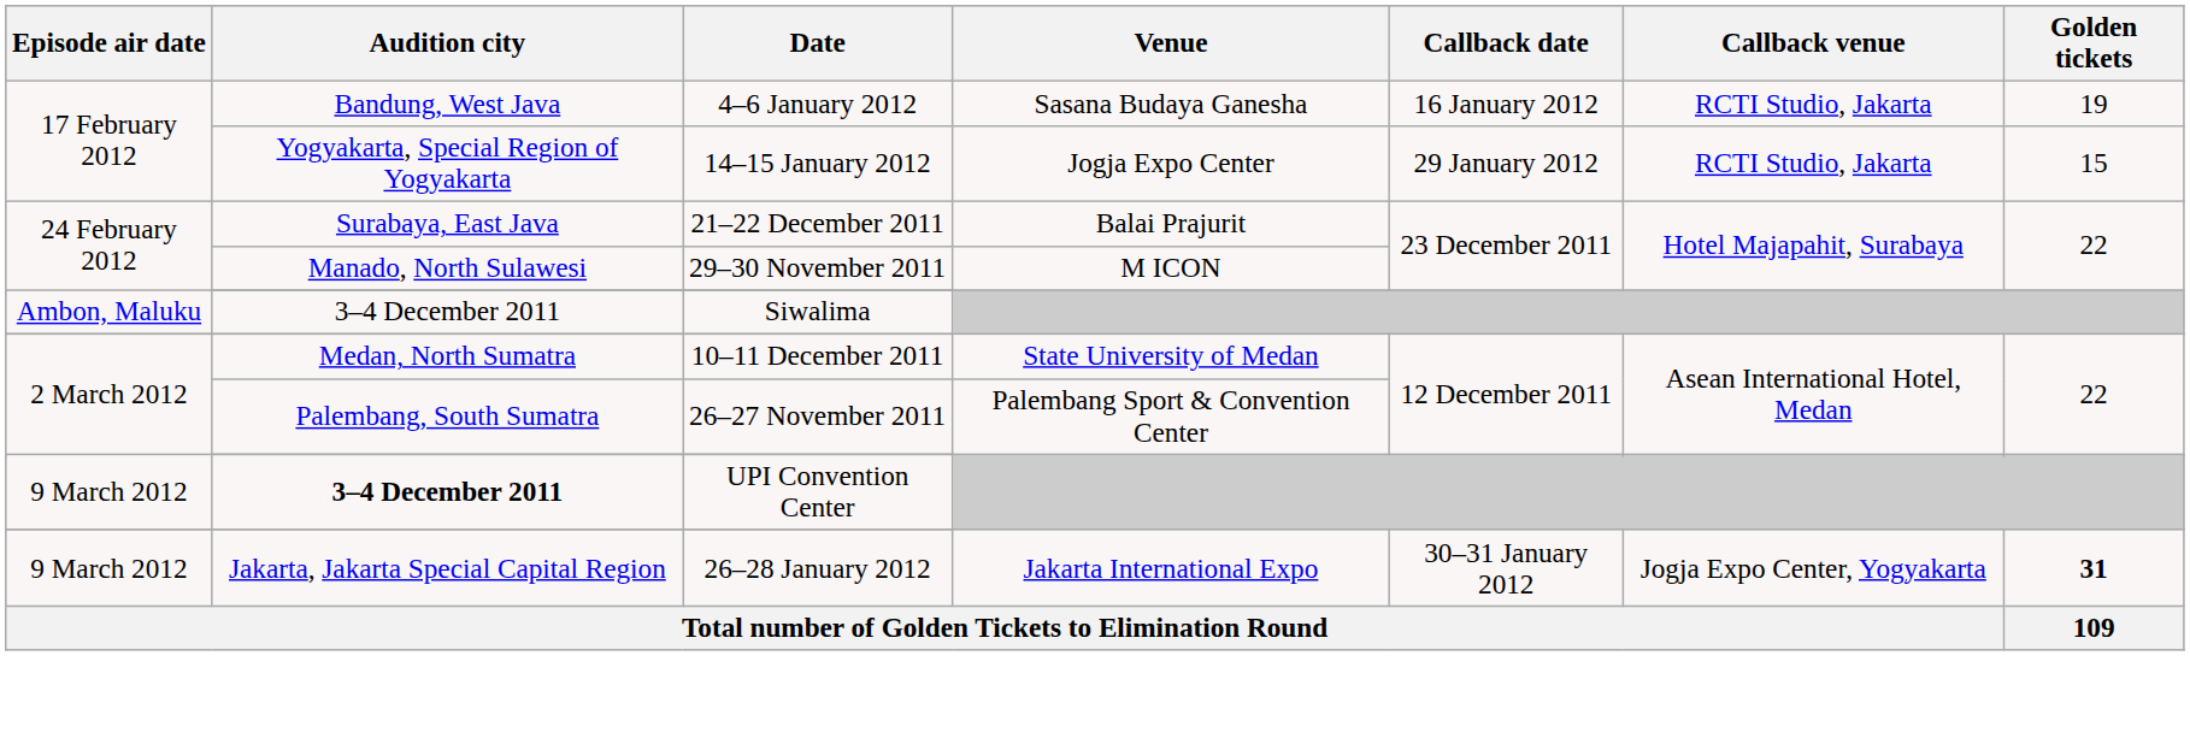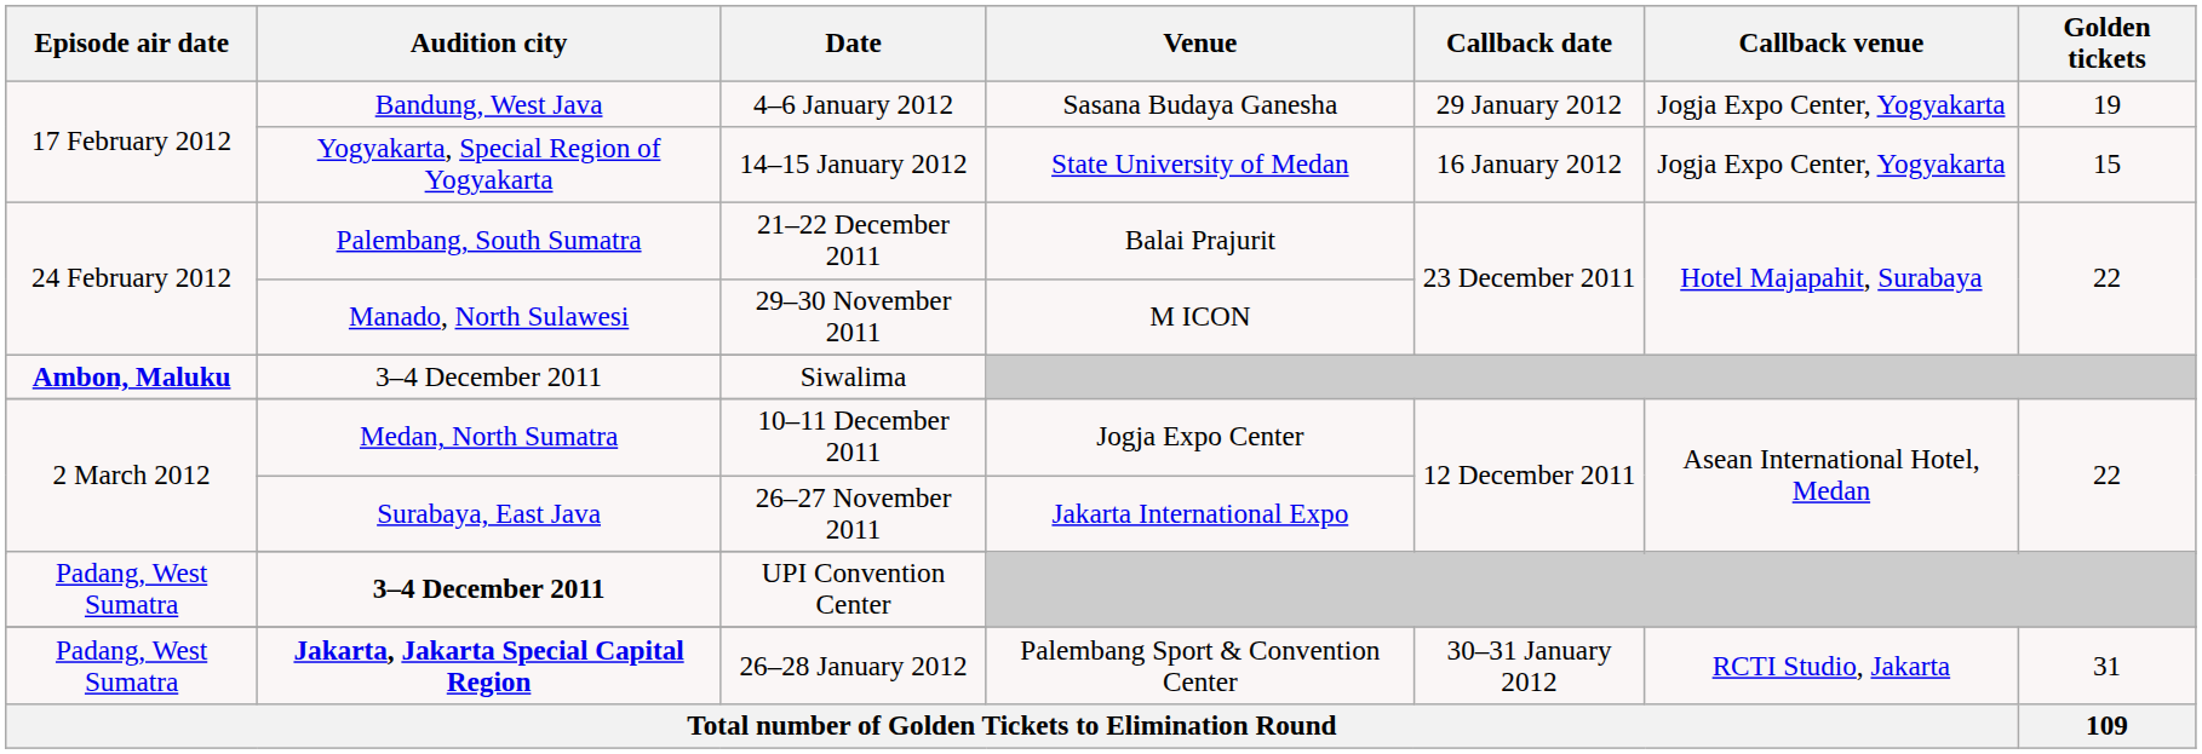 <table class="wikitable" style="text-align:Center; background:#ccc;">
 <tr>
 <th>Episode air date</th>
 <th>Audition city</th>
 <th>Date</th>
 <th>Venue</th>
 <th>Callback date</th>
 <th>Callback venue</th>
 <th>Golden tickets</th>
 </tr>
 <tr style="background:#FAF6F6;">
 <td rowspan=2>17 February 2012</td>
 <td><a href='#'>Bandung, West Java</a></td>
 <td>4–6 January 2012</td>
 <td>Sasana Budaya Ganesha</td>
-<td>16 January 2012</td>
-<td><a href='#'>RCTI Studio</a>, <a href='#'>Jakarta</a></td>
+<td>29 January 2012</td>
+<td>Jogja Expo Center, <a href='#'>Yogyakarta</a></td>
 <td>19</td>
 </tr>
 <tr style="background:#FAF6F6;">
 <td><a href='#'>Yogyakarta</a>, <a href='#'>Special Region of Yogyakarta</a></td>
 <td>14–15 January 2012</td>
-<td>Jogja Expo Center</td>
-<td>29 January 2012</td>
-<td><a href='#'>RCTI Studio</a>, <a href='#'>Jakarta</a></td>
+<td><a href='#'>State University of Medan</a></td>
+<td>16 January 2012</td>
+<td>Jogja Expo Center, <a href='#'>Yogyakarta</a></td>
 <td>15</td>
 </tr>
 <tr style="background:#FAF6F6;">
 <td rowspan=3>24 February 2012</td>
-<td><a href='#'>Surabaya, East Java</a></td>
+<td><a href='#'>Palembang, South Sumatra</a></td>
 <td>21–22 December 2011</td>
 <td>Balai Prajurit</td>
 <td rowspan=3>23 December 2011</td>
 <td rowspan=3><a href='#'>Hotel Majapahit</a>, <a href='#'>Surabaya</a></td>
 <td rowspan=3>22</td>
 </tr>
 <tr style="background:#FAF6F6;">
 <td><a href='#'>Manado</a>, <a href='#'>North Sulawesi</a></td>
 <td>29–30 November 2011</td>
 <td>M ICON</td>
 </tr>
 <tr>
 </tr>
 <tr style="background:#FAF6F6;">
-<td><a href='#'>Ambon, Maluku</a></td>
+<td><strong><a href='#'>Ambon, Maluku</a></strong></td>
 <td>3–4 December 2011</td>
 <td>Siwalima</td>
 </tr>
 <tr>
 </tr>
 <tr style="background:#FAF6F6;">
 <td rowspan=3>2 March 2012</td>
 <td><a href='#'>Medan, North Sumatra</a></td>
 <td>10–11 December 2011</td>
-<td><a href='#'>State University of Medan</a></td>
+<td>Jogja Expo Center</td>
 <td rowspan=3>12 December 2011</td>
 <td rowspan=3>Asean International Hotel, <a href='#'>Medan</a></td>
 <td rowspan=3>22</td>
 </tr>
 <tr style="background:#FAF6F6;">
-<td><a href='#'>Palembang, South Sumatra</a></td>
+<td><a href='#'>Surabaya, East Java</a></td>
 <td>26–27 November 2011</td>
-<td>Palembang Sport & Convention Center</td>
+<td><a href='#'>Jakarta International Expo</a></td>
 </tr>
 <tr>
 </tr>
 <tr style="text-align:Center; background:#FAF6F6;">
-<td rowspan=1>9 March 2012</td>
+<td><a href='#'>Padang, West Sumatra</a></td>
 <td><strong>3–4 December 2011</strong></td>
 <td>UPI Convention Center</td>
 </tr>
 <tr>
 </tr>
 <tr style="background:#FAF6F6;">
-<td rowspan=1>9 March 2012</td>
-<td><a href='#'>Jakarta</a>, <a href='#'>Jakarta Special Capital Region</a></td>
+<td><a href='#'>Padang, West Sumatra</a></td>
+<td><strong><a href='#'>Jakarta</a>, <a href='#'>Jakarta Special Capital Region</a></strong></td>
 <td>26–28 January 2012</td>
-<td><a href='#'>Jakarta International Expo</a></td>
+<td>Palembang Sport & Convention Center</td>
 <td>30–31 January 2012</td>
-<td>Jogja Expo Center, <a href='#'>Yogyakarta</a></td>
-<td><strong>31</strong></td>
+<td><a href='#'>RCTI Studio</a>, <a href='#'>Jakarta</a></td>
+<td>31</td>
 </tr>
 <tr style="background:#FAF6F6;">
 <th colspan="6">Total number of Golden Tickets to Elimination Round</th>
 <th>109</th>
 </tr>
 </table>
